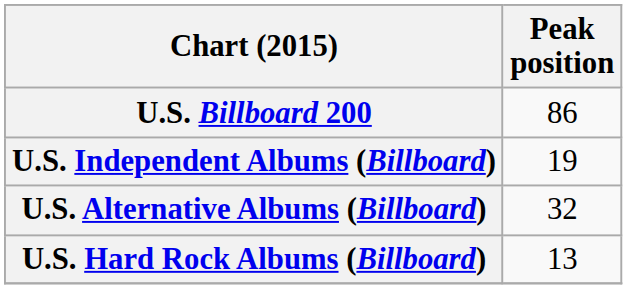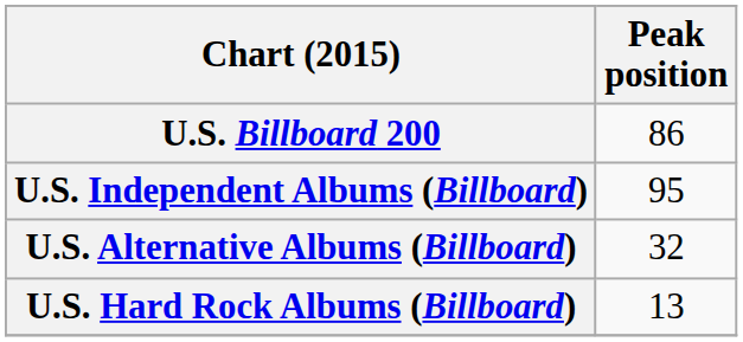 <table class="wikitable sortable plainrowheaders" style="text-align:center;">
 <tr>
 <th scope="col">Chart (2015)</th>
 <th scope="col">Peak<br>position</th>
 </tr>
 <tr>
 <th scope="row">U.S. <a href='#'><em>Billboard</em> 200</a></th>
 <td align="center">86</td>
 </tr>
 <tr>
 <th scope="row">U.S. <a href='#'>Independent Albums</a> (<a href='#'><em>Billboard</em></a>)</th>
-<td align="center">19</td>
+<td align="center">95</td>
 </tr>
 <tr>
 <th scope="row">U.S. <a href='#'>Alternative Albums</a> (<a href='#'><em>Billboard</em></a>)</th>
 <td align="center">32</td>
 </tr>
 <tr>
 <th scope="row">U.S. <a href='#'>Hard Rock Albums</a> (<a href='#'><em>Billboard</em></a>)</th>
 <td align="center">13</td>
 </tr>
 <tr>
 </tr>
 </table>
